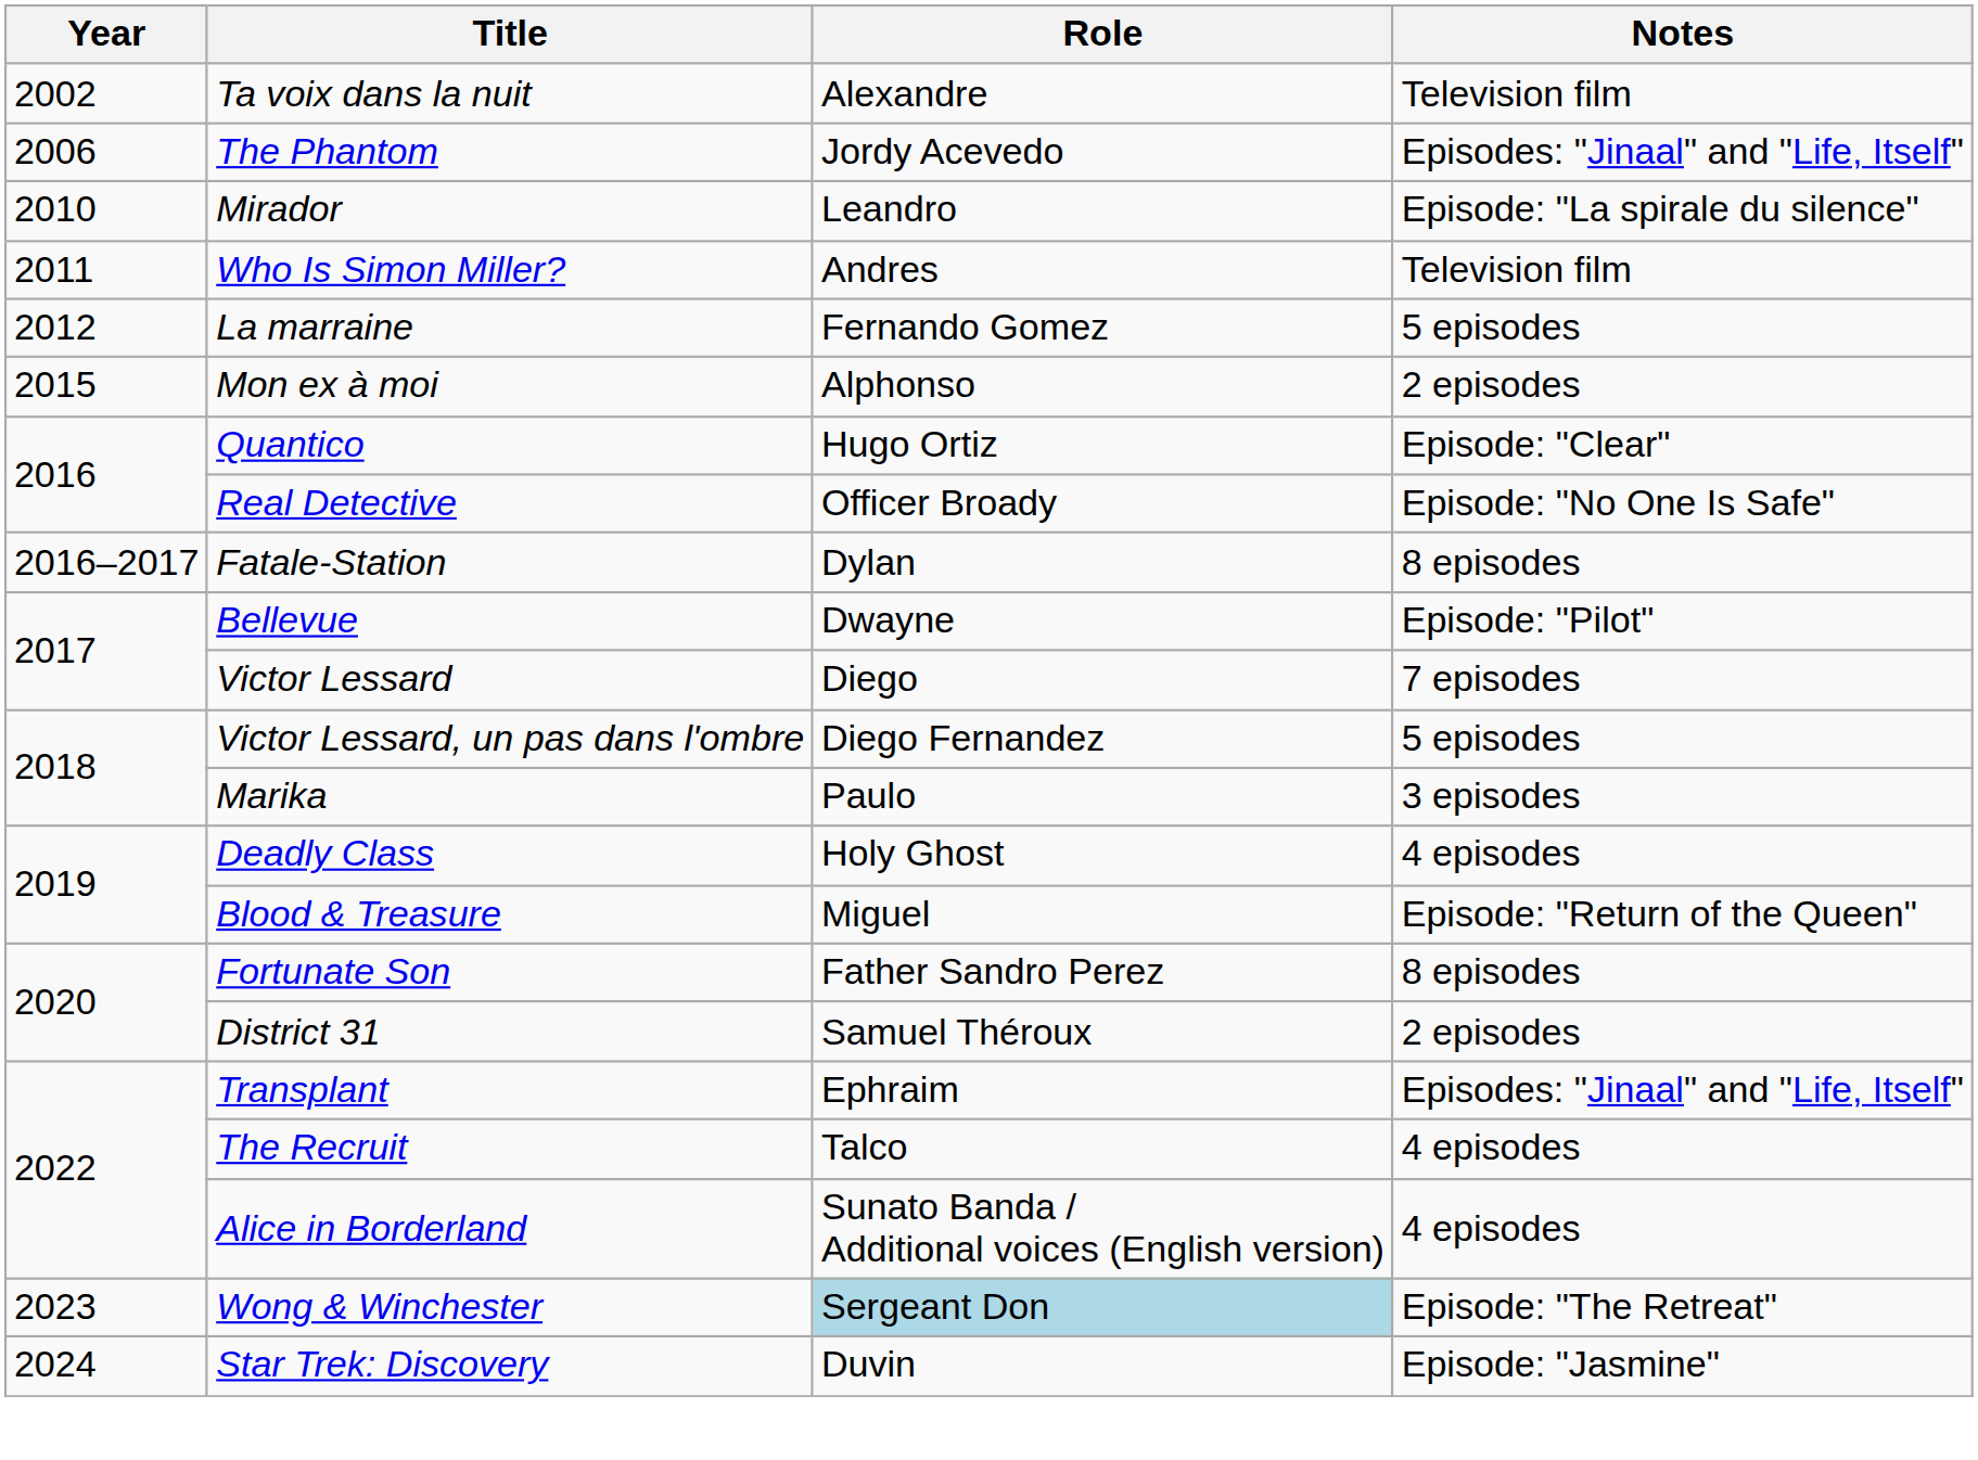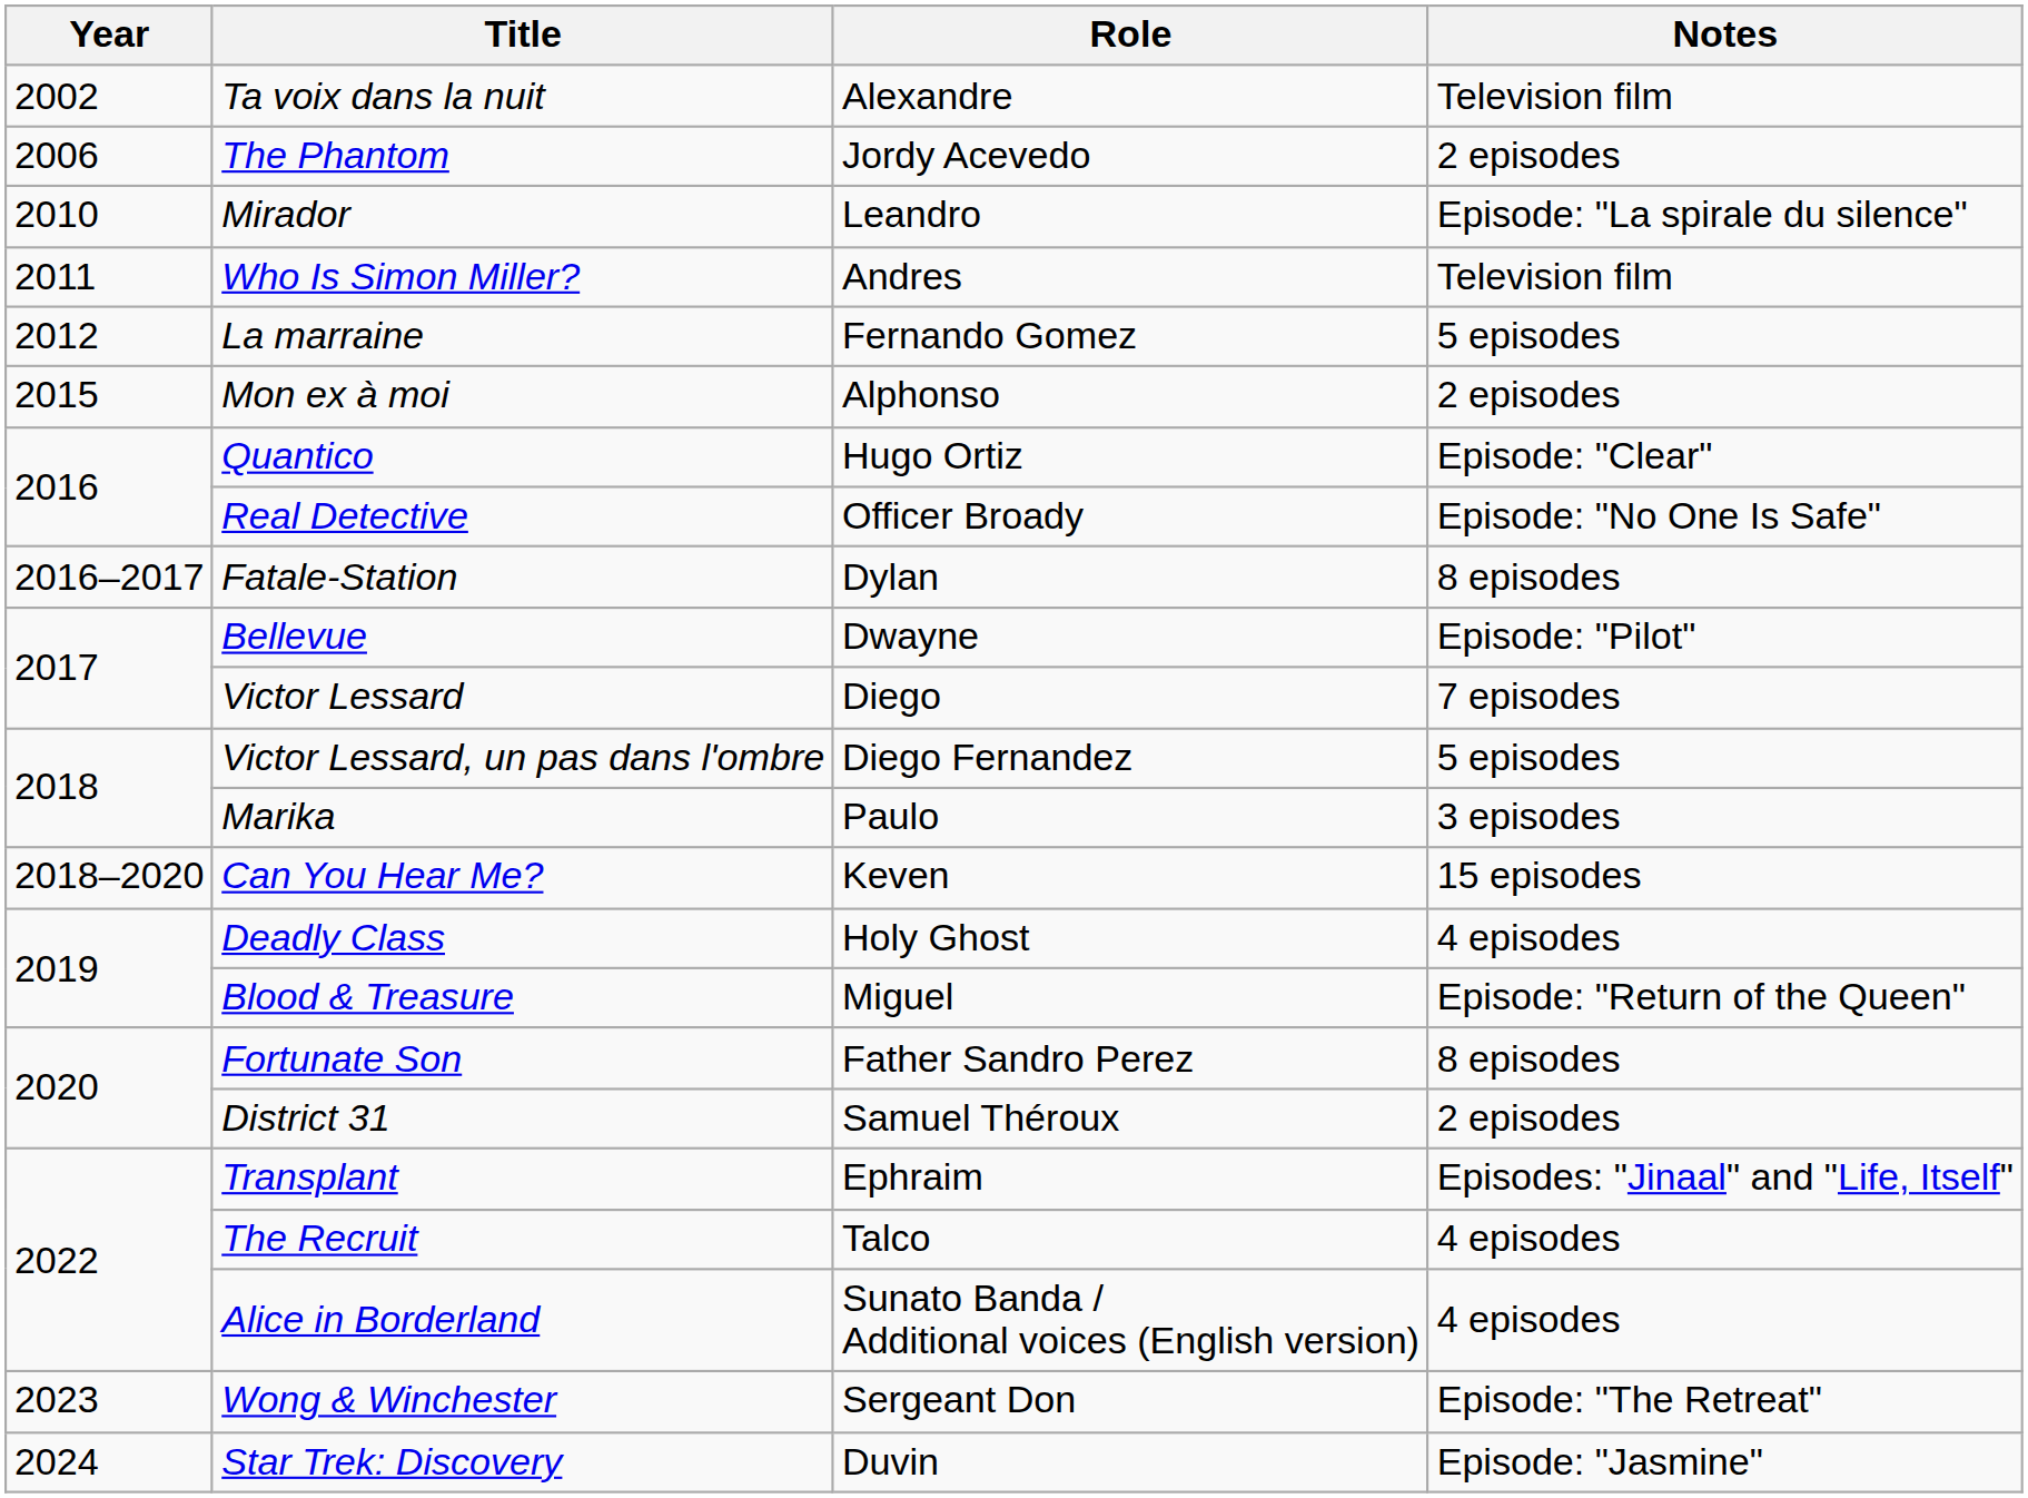 <table class="wikitable sortable">
 <tr>
 <th>Year</th>
 <th>Title</th>
 <th>Role</th>
 <th class="unsortable">Notes</th>
 </tr>
 <tr>
 <td>2002</td>
 <td><em>Ta voix dans la nuit</em></td>
 <td>Alexandre</td>
 <td>Television film</td>
 </tr>
 <tr>
 <td>2006</td>
 <td data-sort-value="Phantom, The"><a href='#'><em>The Phantom</em></a></td>
 <td>Jordy Acevedo</td>
-<td>Episodes: "<a href='#'>Jinaal</a>" and "<a href='#'>Life, Itself</a>"</td>
+<td>2 episodes</td>
 </tr>
 <tr>
 <td>2010</td>
 <td><em>Mirador</em></td>
 <td>Leandro</td>
 <td>Episode: "La spirale du silence"</td>
 </tr>
 <tr>
 <td>2011</td>
 <td><em><a href='#'>Who Is Simon Miller?</a></em></td>
 <td>Andres</td>
 <td>Television film</td>
 </tr>
 <tr>
 <td>2012</td>
 <td><em>La marraine</em></td>
 <td>Fernando Gomez</td>
 <td>5 episodes</td>
 </tr>
 <tr>
 <td>2015</td>
 <td><em>Mon ex à moi</em></td>
 <td>Alphonso</td>
 <td>2 episodes</td>
 </tr>
 <tr>
 <td rowspan="2">2016</td>
 <td><a href='#'><em>Quantico</em></a></td>
 <td>Hugo Ortiz</td>
 <td>Episode: "Clear"</td>
 </tr>
 <tr>
 <td><a href='#'><em>Real Detective</em></a></td>
 <td>Officer Broady</td>
 <td>Episode: "No One Is Safe"</td>
 </tr>
 <tr>
 <td>2016–2017</td>
 <td><em>Fatale-Station</em></td>
 <td>Dylan</td>
 <td>8 episodes</td>
 </tr>
 <tr>
 <td rowspan="2">2017</td>
 <td><a href='#'><em>Bellevue</em></a></td>
 <td>Dwayne</td>
 <td>Episode: "Pilot"</td>
 </tr>
 <tr>
 <td><em>Victor Lessard</em></td>
 <td>Diego</td>
 <td>7 episodes</td>
 </tr>
 <tr>
 <td rowspan="2">2018</td>
 <td><em>Victor Lessard, un pas dans l'ombre</em></td>
 <td>Diego Fernandez</td>
 <td>5 episodes</td>
 </tr>
 <tr>
 <td><em>Marika</em></td>
 <td>Paulo</td>
 <td>3 episodes</td>
 </tr>
 <tr>
+<td>2018–2020</td>
+<td><a href='#'><em>Can You Hear Me?</em></a></td>
+<td>Keven</td>
+<td>15 episodes</td>
+</tr>
+<tr>
 <td rowspan="2">2019</td>
 <td><a href='#'><em>Deadly Class</em></a></td>
 <td>Holy Ghost</td>
 <td>4 episodes</td>
 </tr>
 <tr>
 <td><em><a href='#'>Blood & Treasure</a></em></td>
 <td>Miguel</td>
 <td>Episode: "Return of the Queen"</td>
 </tr>
 <tr>
 <td rowspan="2">2020</td>
 <td><a href='#'><em>Fortunate Son</em></a></td>
 <td>Father Sandro Perez</td>
 <td>8 episodes</td>
 </tr>
 <tr>
 <td><em>District 31</em></td>
 <td>Samuel Théroux</td>
 <td>2 episodes</td>
 </tr>
 <tr>
 <td rowspan="3">2022</td>
 <td><a href='#'><em>Transplant</em></a></td>
 <td>Ephraim</td>
 <td>Episodes: "<a href='#'>Jinaal</a>" and "<a href='#'>Life, Itself</a>"</td>
 </tr>
 <tr>
 <td data-sort-value="Recruit, The"><em><a href='#'>The Recruit</a></em></td>
 <td>Talco</td>
 <td>4 episodes</td>
 </tr>
 <tr>
 <td><em><a href='#'>Alice in Borderland</a></em></td>
 <td>Sunato Banda /<br>Additional voices (English version)</td>
 <td>4 episodes</td>
 </tr>
 <tr>
 <td>2023</td>
 <td><em><a href='#'>Wong & Winchester</a></em></td>
-<td style="background: lightblue;">Sergeant Don</td>
+<td>Sergeant Don</td>
 <td>Episode: "The Retreat"</td>
 </tr>
 <tr>
 <td>2024</td>
 <td><em><a href='#'>Star Trek: Discovery</a></em></td>
 <td>Duvin</td>
 <td>Episode: "Jasmine"</td>
 </tr>
 </table>
